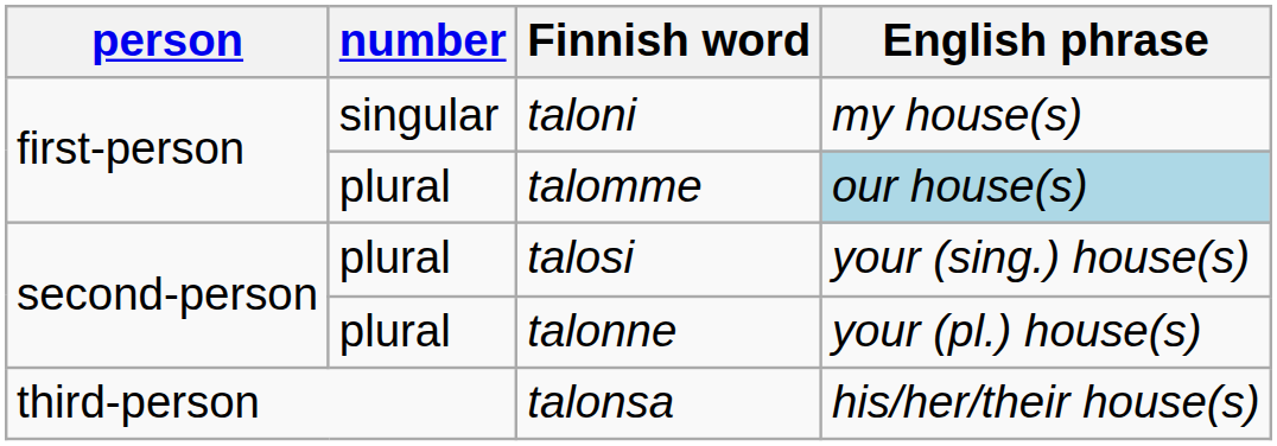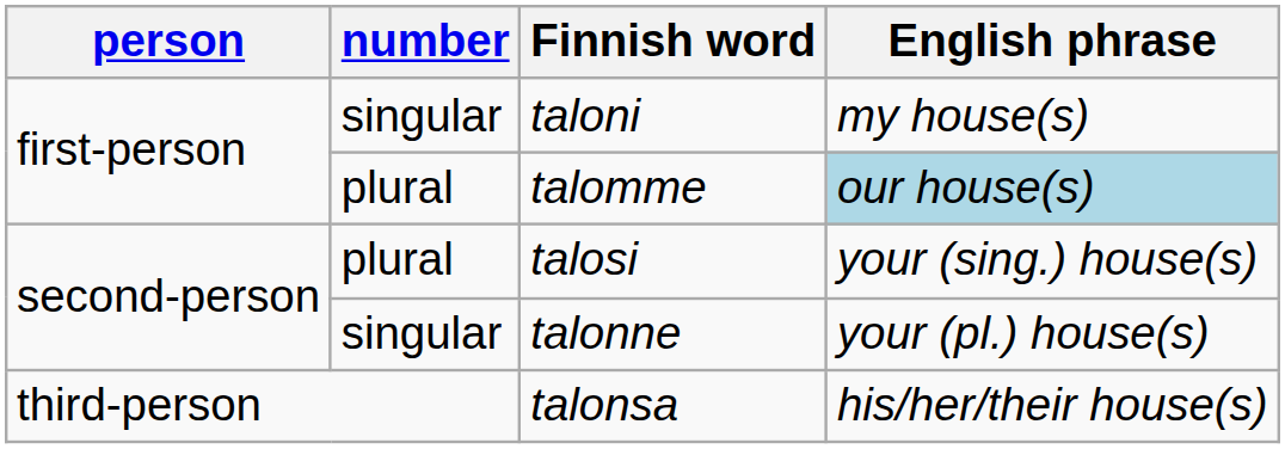 <table class="wikitable">
 <tr>
 <th><a href='#'>person</a></th>
 <th><a href='#'>number</a></th>
 <th>Finnish word</th>
 <th>English phrase</th>
 </tr>
 <tr>
 <td rowspan="2">first-person</td>
 <td>singular</td>
 <td><em>taloni</em></td>
 <td><em>my house(s)</em></td>
 </tr>
 <tr>
 <td>plural</td>
 <td><em>talomme</em></td>
 <td style="background: lightblue;"><em>our house(s)</em></td>
 </tr>
 <tr>
 <td rowspan="2">second-person</td>
 <td>plural</td>
 <td><em>talosi</em></td>
 <td><em>your (sing.) house(s)</em></td>
 </tr>
 <tr>
-<td>plural</td>
+<td>singular</td>
 <td><em>talonne</em></td>
 <td><em>your (pl.) house(s)</em></td>
 </tr>
 <tr>
 <td colspan="2">third-person</td>
 <td><em>talonsa</em></td>
 <td><em>his/her/their house(s)</em></td>
 </tr>
 </table>
